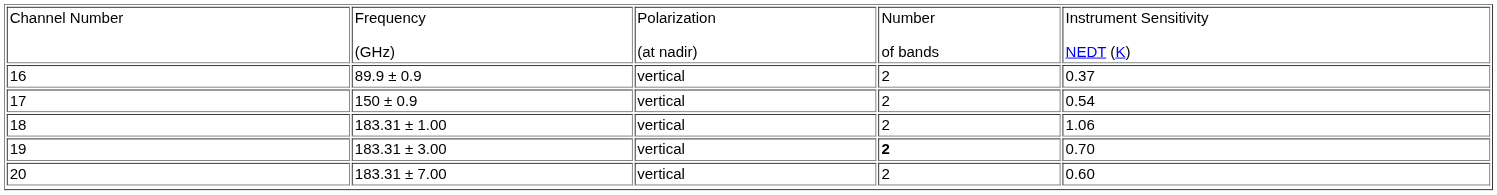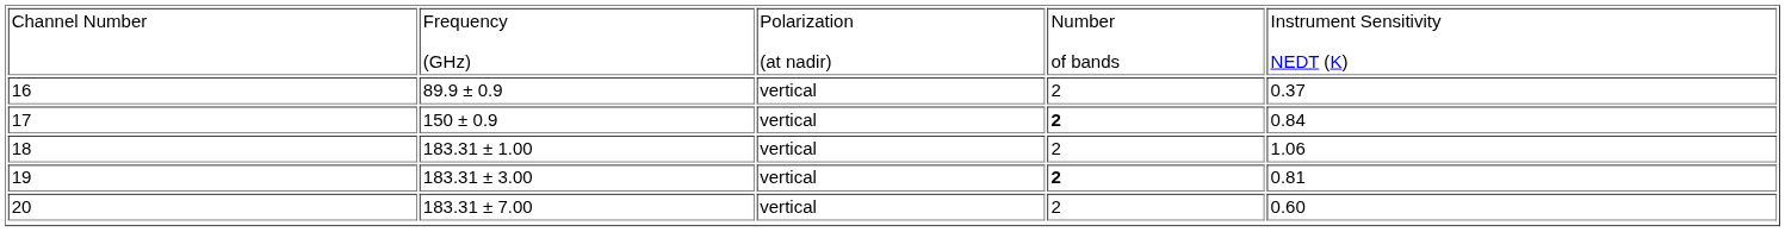 <table border="1" width="100%" cellpadding="2" cellspacing="2">
 <tr>
 <td valign="top">Channel Number</td>
 <td valign="top">Frequency<br><br>(GHz)<br></td>
 <td valign="top">Polarization<br><br>(at nadir)<br></td>
 <td valign="top">Number<br><br>of bands<br></td>
 <td valign="top">Instrument Sensitivity <br><br><a href='#'>NEDT</a> (<a href='#'>K</a>)<br></td>
 </tr>
 <tr>
 <td>16</td>
 <td>89.9 ± 0.9</td>
 <td>vertical</td>
 <td>2</td>
 <td>0.37</td>
 </tr>
 <tr>
 <td>17</td>
 <td>150 ± 0.9</td>
 <td>vertical</td>
-<td>2</td>
-<td>0.54</td>
+<td><strong>2</strong></td>
+<td>0.84</td>
 </tr>
 <tr>
 <td>18</td>
 <td>183.31 ± 1.00</td>
 <td>vertical</td>
 <td>2</td>
 <td>1.06</td>
 </tr>
 <tr>
 <td>19</td>
 <td>183.31 ± 3.00</td>
 <td>vertical</td>
 <td><strong>2</strong></td>
-<td>0.70</td>
+<td>0.81</td>
 </tr>
 <tr>
 <td>20</td>
 <td>183.31 ± 7.00</td>
 <td>vertical</td>
 <td>2</td>
 <td>0.60</td>
 </tr>
 <tr>
 </tr>
 </table>
